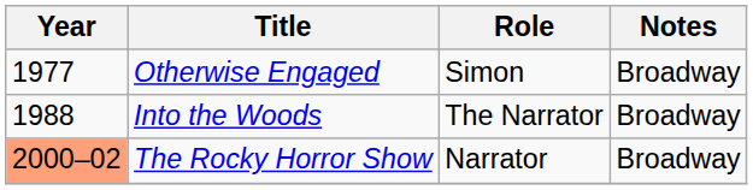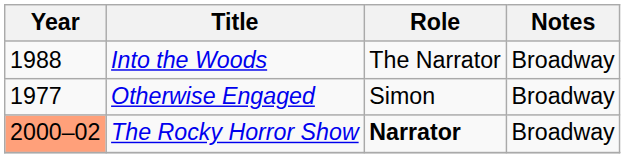 <table class="wikitable sortable">
 <tr>
 <th>Year</th>
 <th>Title</th>
 <th>Role</th>
 <th>Notes</th>
 </tr>
 <tr>
+<td>1988</td>
+<td><em><a href='#'>Into the Woods</a></em></td>
+<td>The Narrator</td>
+<td>Broadway</td>
+</tr>
+<tr>
 <td>1977</td>
 <td><em><a href='#'>Otherwise Engaged</a></em></td>
 <td>Simon</td>
 <td>Broadway</td>
 </tr>
 <tr>
-<td>1988</td>
-<td><em><a href='#'>Into the Woods</a></em></td>
-<td>The Narrator</td>
-<td>Broadway</td>
-</tr>
-<tr>
 <td style="background: lightsalmon;">2000–02</td>
 <td><em><a href='#'>The Rocky Horror Show</a></em></td>
-<td>Narrator</td>
+<td><strong>Narrator</strong></td>
 <td>Broadway</td>
 </tr>
 <tr>
 </tr>
 </table>
